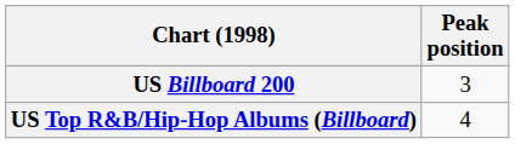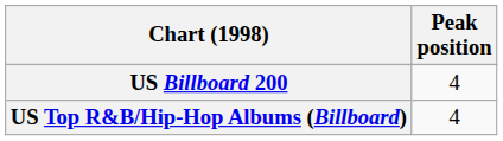 <table class="wikitable sortable plainrowheaders" style="text-align:center">
 <tr>
 <th scope="col">Chart (1998)</th>
 <th scope="col">Peak<br>position</th>
 </tr>
 <tr>
 </tr>
 <tr>
 </tr>
 <tr>
 </tr>
 <tr>
 </tr>
 <tr>
 </tr>
 <tr>
 <th scope="row">US <a href='#'><em>Billboard</em> 200</a></th>
-<td>3</td>
+<td>4</td>
 </tr>
 <tr>
 <th scope="row">US <a href='#'>Top R&B/Hip-Hop Albums</a> (<em><a href='#'>Billboard</a></em>)</th>
 <td>4</td>
 </tr>
 </table>
